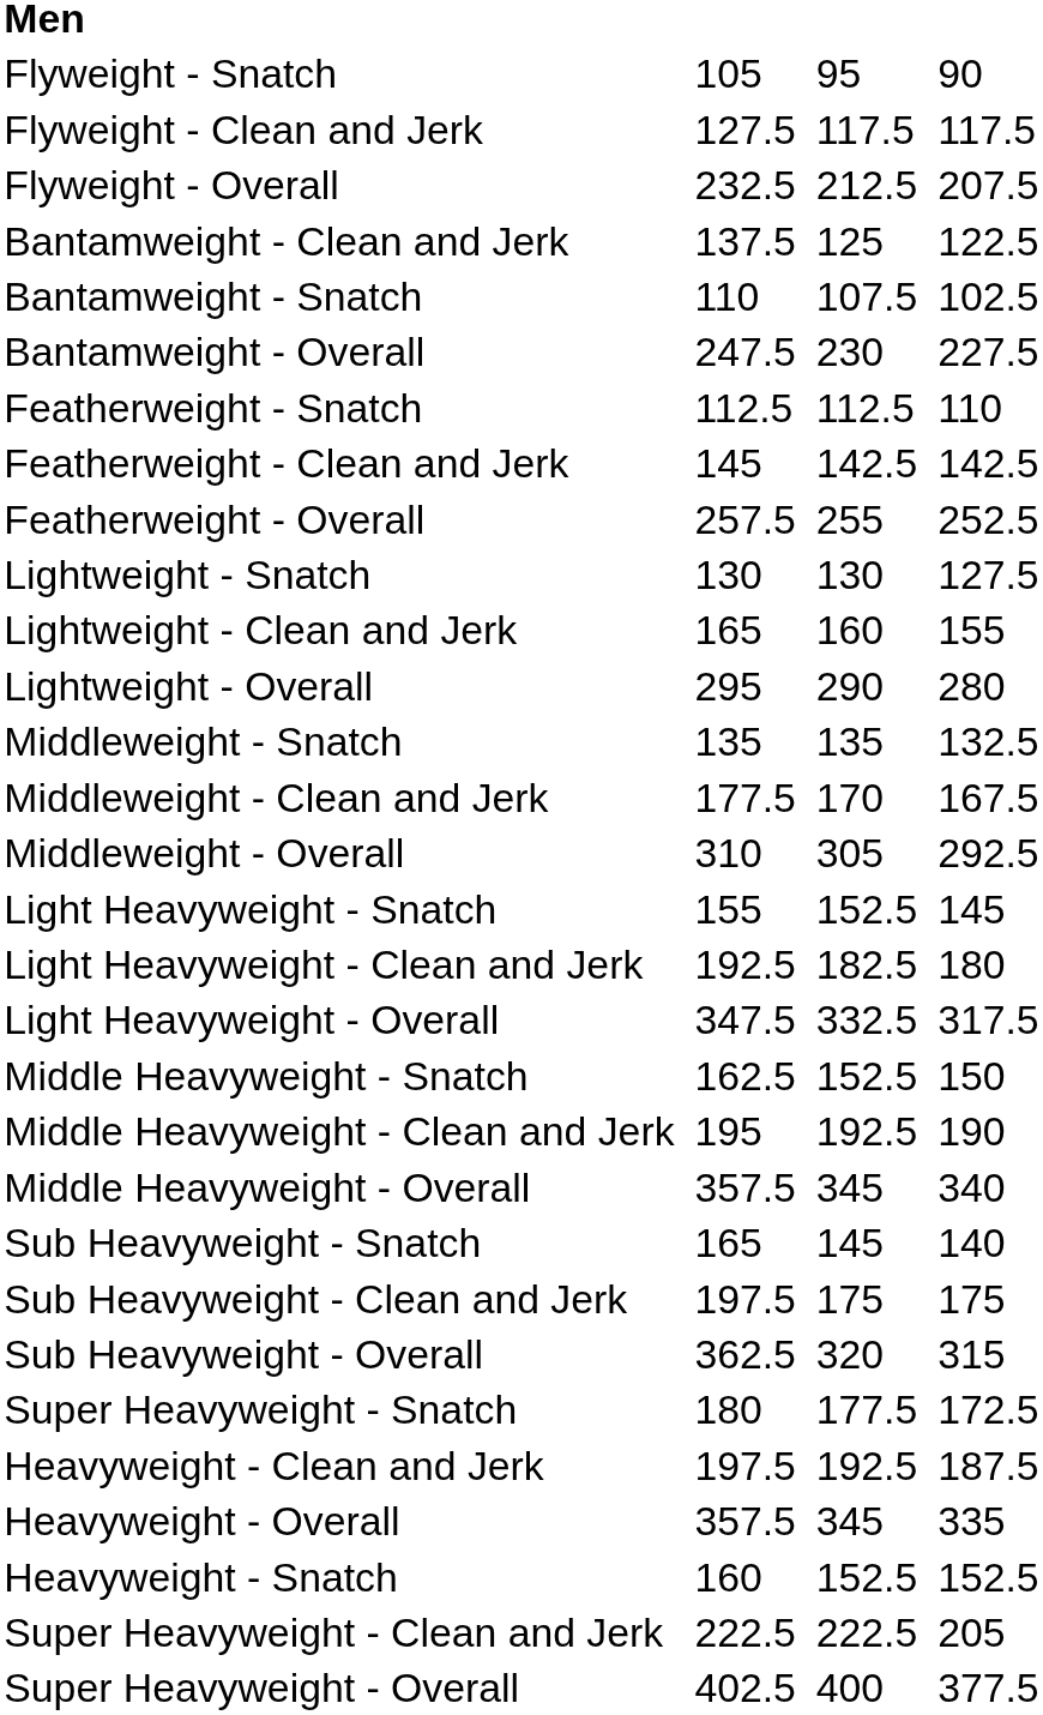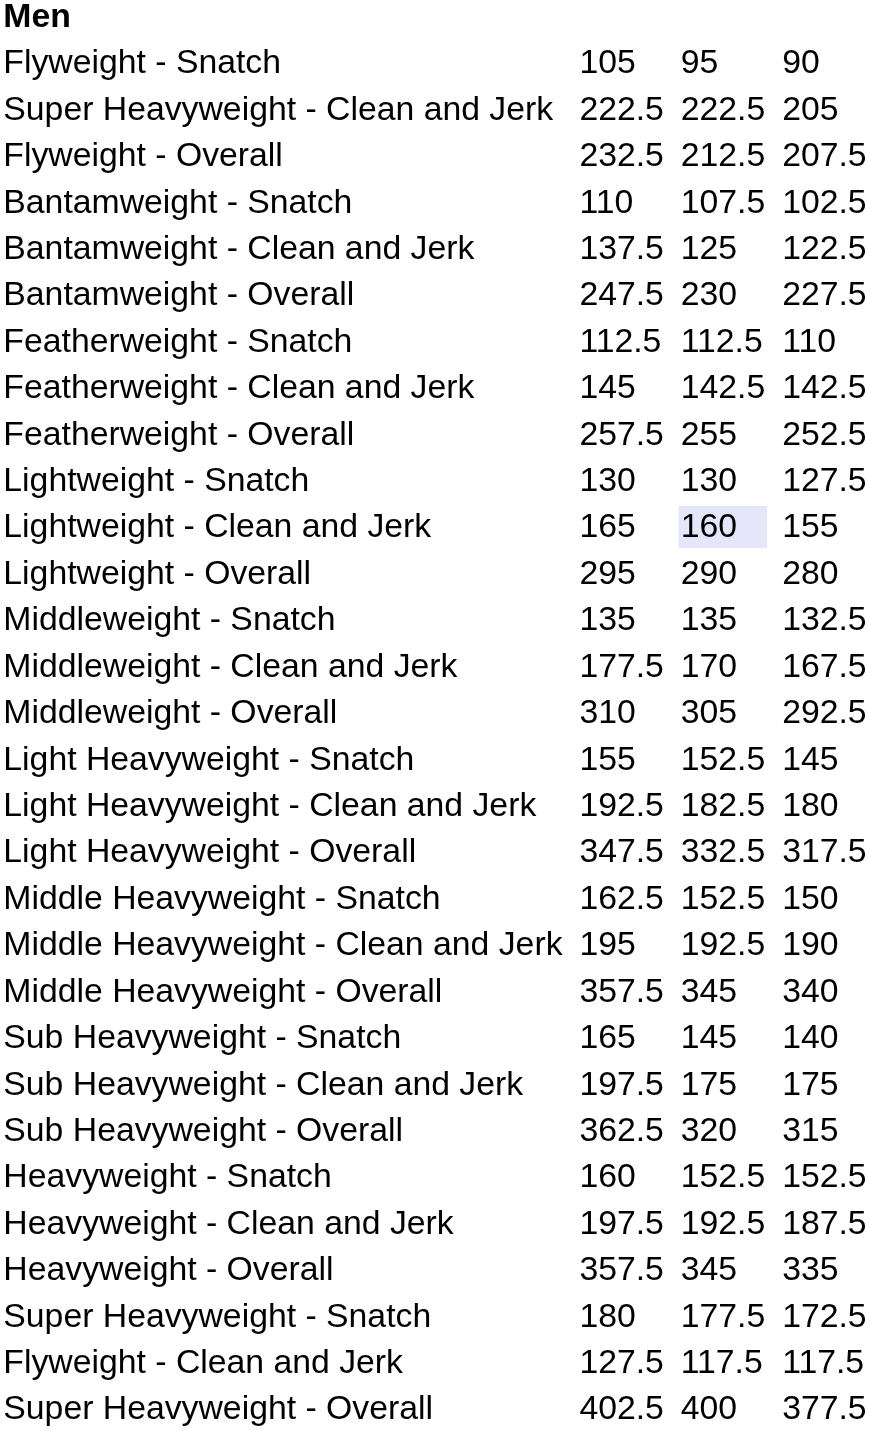 <table>
 <tr>
 <td colspan=7><strong>Men</strong></td>
 </tr>
 <tr>
 <td>Flyweight - Snatch</td>
 <td></td>
 <td>105</td>
 <td></td>
 <td>95</td>
 <td></td>
 <td>90</td>
 </tr>
 <tr>
-<td>Flyweight - Clean and Jerk</td>
+<td>Super Heavyweight - Clean and Jerk</td>
 <td></td>
-<td>127.5</td>
+<td>222.5</td>
 <td></td>
-<td>117.5</td>
+<td>222.5</td>
 <td></td>
-<td>117.5</td>
+<td>205</td>
 </tr>
 <tr>
 <td>Flyweight - Overall</td>
 <td></td>
 <td>232.5</td>
 <td></td>
 <td>212.5</td>
 <td></td>
 <td>207.5</td>
 </tr>
 <tr>
+<td>Bantamweight - Snatch</td>
+<td></td>
+<td>110</td>
+<td></td>
+<td>107.5</td>
+<td></td>
+<td>102.5</td>
+</tr>
+<tr>
 <td>Bantamweight - Clean and Jerk</td>
 <td></td>
 <td>137.5</td>
 <td></td>
 <td>125</td>
 <td></td>
 <td>122.5</td>
-</tr>
-<tr>
-<td>Bantamweight - Snatch</td>
-<td></td>
-<td>110</td>
-<td></td>
-<td>107.5</td>
-<td></td>
-<td>102.5</td>
 </tr>
 <tr>
 <td>Bantamweight - Overall</td>
 <td></td>
 <td>247.5</td>
 <td></td>
 <td>230</td>
 <td></td>
 <td>227.5</td>
 </tr>
 <tr>
 <td>Featherweight - Snatch</td>
 <td></td>
 <td>112.5</td>
 <td></td>
 <td>112.5</td>
 <td></td>
 <td>110</td>
 </tr>
 <tr>
 <td>Featherweight - Clean and Jerk</td>
 <td></td>
 <td>145</td>
 <td></td>
 <td>142.5</td>
 <td></td>
 <td>142.5</td>
 </tr>
 <tr>
 <td>Featherweight - Overall</td>
 <td></td>
 <td>257.5</td>
 <td></td>
 <td>255</td>
 <td></td>
 <td>252.5</td>
 </tr>
 <tr>
 <td>Lightweight - Snatch</td>
 <td></td>
 <td>130</td>
 <td></td>
 <td>130</td>
 <td></td>
 <td>127.5</td>
 </tr>
 <tr>
 <td>Lightweight - Clean and Jerk</td>
 <td></td>
 <td>165</td>
 <td></td>
-<td>160</td>
+<td style="background: lavender;">160</td>
 <td></td>
 <td>155</td>
 </tr>
 <tr>
 <td>Lightweight - Overall</td>
 <td></td>
 <td>295</td>
 <td></td>
 <td>290</td>
 <td></td>
 <td>280</td>
 </tr>
 <tr>
 <td>Middleweight - Snatch</td>
 <td></td>
 <td>135</td>
 <td></td>
 <td>135</td>
 <td></td>
 <td>132.5</td>
 </tr>
 <tr>
 <td>Middleweight - Clean and Jerk</td>
 <td></td>
 <td>177.5</td>
 <td></td>
 <td>170</td>
 <td></td>
 <td>167.5</td>
 </tr>
 <tr>
 <td>Middleweight - Overall</td>
 <td></td>
 <td>310</td>
 <td></td>
 <td>305</td>
 <td></td>
 <td>292.5</td>
 </tr>
 <tr>
 <td>Light Heavyweight - Snatch</td>
 <td></td>
 <td>155</td>
 <td></td>
 <td>152.5</td>
 <td></td>
 <td>145</td>
 </tr>
 <tr>
 <td>Light Heavyweight - Clean and Jerk</td>
 <td></td>
 <td>192.5</td>
 <td></td>
 <td>182.5</td>
 <td></td>
 <td>180</td>
 </tr>
 <tr>
 <td>Light Heavyweight - Overall</td>
 <td></td>
 <td>347.5</td>
 <td></td>
 <td>332.5</td>
 <td></td>
 <td>317.5</td>
 </tr>
 <tr>
 <td>Middle Heavyweight - Snatch</td>
 <td></td>
 <td>162.5</td>
 <td></td>
 <td>152.5</td>
 <td></td>
 <td>150</td>
 </tr>
 <tr>
 <td>Middle Heavyweight - Clean and Jerk</td>
 <td></td>
 <td>195</td>
 <td></td>
 <td>192.5</td>
 <td></td>
 <td>190</td>
 </tr>
 <tr>
 <td>Middle Heavyweight - Overall</td>
 <td></td>
 <td>357.5</td>
 <td></td>
 <td>345</td>
 <td></td>
 <td>340</td>
 </tr>
 <tr>
 <td>Sub Heavyweight - Snatch</td>
 <td></td>
 <td>165</td>
 <td></td>
 <td>145</td>
 <td></td>
 <td>140</td>
 </tr>
 <tr>
 <td>Sub Heavyweight - Clean and Jerk</td>
 <td></td>
 <td>197.5</td>
 <td></td>
 <td>175</td>
 <td></td>
 <td>175</td>
 </tr>
 <tr>
 <td>Sub Heavyweight - Overall</td>
 <td></td>
 <td>362.5</td>
 <td></td>
 <td>320</td>
 <td></td>
 <td>315</td>
 </tr>
 <tr>
-<td>Super Heavyweight - Snatch</td>
+<td>Heavyweight - Snatch</td>
 <td></td>
-<td>180</td>
+<td>160</td>
 <td></td>
-<td>177.5</td>
+<td>152.5</td>
 <td></td>
-<td>172.5</td>
+<td>152.5</td>
 </tr>
 <tr>
 <td>Heavyweight - Clean and Jerk</td>
 <td></td>
 <td>197.5</td>
 <td></td>
 <td>192.5</td>
 <td></td>
 <td>187.5</td>
 </tr>
 <tr>
 <td>Heavyweight - Overall</td>
 <td></td>
 <td>357.5</td>
 <td></td>
 <td>345</td>
 <td></td>
 <td>335</td>
 </tr>
 <tr>
-<td>Heavyweight - Snatch</td>
+<td>Super Heavyweight - Snatch</td>
 <td></td>
-<td>160</td>
+<td>180</td>
 <td></td>
-<td>152.5</td>
+<td>177.5</td>
 <td></td>
-<td>152.5</td>
+<td>172.5</td>
 </tr>
 <tr>
-<td>Super Heavyweight - Clean and Jerk</td>
+<td>Flyweight - Clean and Jerk</td>
 <td></td>
-<td>222.5</td>
+<td>127.5</td>
 <td></td>
-<td>222.5</td>
+<td>117.5</td>
 <td></td>
-<td>205</td>
+<td>117.5</td>
 </tr>
 <tr>
 <td>Super Heavyweight - Overall</td>
 <td></td>
 <td>402.5</td>
 <td></td>
 <td>400</td>
 <td></td>
 <td>377.5</td>
 </tr>
 </table>
